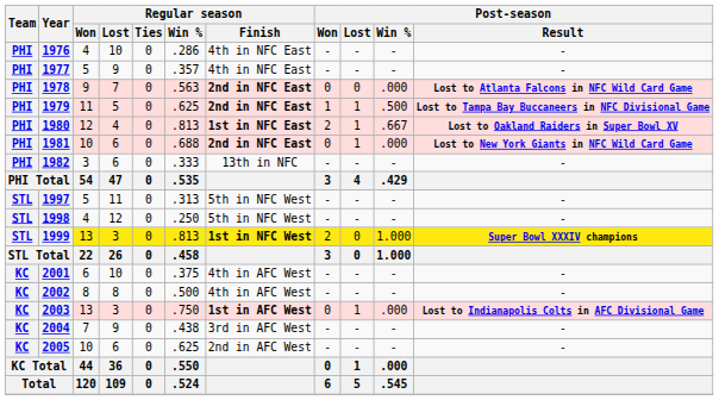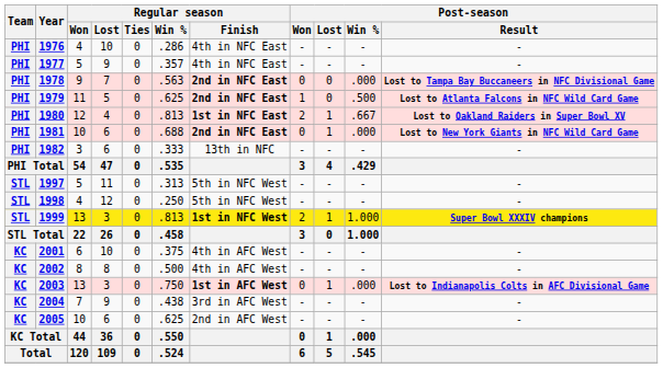 <table class="wikitable" style="font-size: 95%; text-align:center;">
 <tr>
 <th rowspan="2">Team</th>
 <th rowspan="2">Year</th>
 <th colspan="5">Regular season</th>
 <th colspan="4">Post-season</th>
 </tr>
 <tr>
 <th>Won</th>
 <th>Lost</th>
 <th>Ties</th>
 <th>Win %</th>
 <th>Finish</th>
 <th>Won</th>
 <th>Lost</th>
 <th>Win %</th>
 <th>Result</th>
 </tr>
 <tr>
 <th><a href='#'>PHI</a></th>
 <th><a href='#'>1976</a></th>
 <td>4</td>
 <td>10</td>
 <td>0</td>
 <td>.286</td>
 <td>4th in NFC East</td>
 <td>-</td>
 <td>-</td>
 <td>-</td>
 <td>-</td>
 </tr>
 <tr>
 <th><a href='#'>PHI</a></th>
 <th><a href='#'>1977</a></th>
 <td>5</td>
 <td>9</td>
 <td>0</td>
 <td>.357</td>
 <td>4th in NFC East</td>
 <td>-</td>
 <td>-</td>
 <td>-</td>
 <td>-</td>
 </tr>
 <tr style="background:#fdd;">
 <th><a href='#'>PHI</a></th>
 <th><a href='#'>1978</a></th>
 <td>9</td>
 <td>7</td>
 <td>0</td>
 <td>.563</td>
 <td><strong>2nd in NFC East</strong></td>
 <td>0</td>
 <td>0</td>
 <td>.000</td>
-<td><small><strong>Lost to <a href='#'>Atlanta Falcons</a> in <a href='#'>NFC Wild Card Game</a></strong></small></td>
+<td><small><strong>Lost to <a href='#'>Tampa Bay Buccaneers</a> in <a href='#'>NFC Divisional Game</a></strong></small></td>
 </tr>
 <tr style="background:#fdd;">
 <th><a href='#'>PHI</a></th>
 <th><a href='#'>1979</a></th>
 <td>11</td>
 <td>5</td>
 <td>0</td>
 <td>.625</td>
 <td><strong>2nd in NFC East</strong></td>
 <td>1</td>
-<td>1</td>
+<td>0</td>
 <td>.500</td>
-<td><small><strong>Lost to <a href='#'>Tampa Bay Buccaneers</a> in <a href='#'>NFC Divisional Game</a></strong></small></td>
+<td><small><strong>Lost to <a href='#'>Atlanta Falcons</a> in <a href='#'>NFC Wild Card Game</a></strong></small></td>
 </tr>
 <tr style="background:#fdd;">
 <th><a href='#'>PHI</a></th>
 <th><a href='#'>1980</a></th>
 <td>12</td>
 <td>4</td>
 <td>0</td>
 <td>.813</td>
 <td><strong>1st in NFC East</strong></td>
 <td>2</td>
 <td>1</td>
 <td>.667</td>
 <td><small><strong>Lost to <a href='#'>Oakland Raiders</a> in <a href='#'>Super Bowl XV</a></strong></small></td>
 </tr>
 <tr style="background:#fdd;">
 <th><a href='#'>PHI</a></th>
 <th><a href='#'>1981</a></th>
 <td>10</td>
 <td>6</td>
 <td>0</td>
 <td>.688</td>
 <td><strong>2nd in NFC East</strong></td>
 <td>0</td>
 <td>1</td>
 <td>.000</td>
 <td><small><strong>Lost to <a href='#'>New York Giants</a> in <a href='#'>NFC Wild Card Game</a></strong></small></td>
 </tr>
 <tr>
 <th><a href='#'>PHI</a></th>
 <th><a href='#'>1982</a></th>
 <td>3</td>
 <td>6</td>
 <td>0</td>
 <td>.333</td>
 <td>13th in NFC</td>
 <td>-</td>
 <td>-</td>
 <td>-</td>
 <td>-</td>
 </tr>
 <tr>
 <th colspan="2">PHI Total</th>
 <th>54</th>
 <th>47</th>
 <th>0</th>
 <th>.535</th>
 <th></th>
 <th>3</th>
 <th>4</th>
 <th>.429</th>
 <th></th>
 </tr>
 <tr>
 <th><a href='#'>STL</a></th>
 <th><a href='#'>1997</a></th>
 <td>5</td>
 <td>11</td>
 <td>0</td>
 <td>.313</td>
 <td>5th in NFC West</td>
 <td>-</td>
 <td>-</td>
 <td>-</td>
 <td>-</td>
 </tr>
 <tr>
 <th><a href='#'>STL</a></th>
 <th><a href='#'>1998</a></th>
 <td>4</td>
 <td>12</td>
 <td>0</td>
 <td>.250</td>
 <td>5th in NFC West</td>
 <td>-</td>
 <td>-</td>
 <td>-</td>
 <td>-</td>
 </tr>
 <tr ! style="background:#FDE910;">
 <th><a href='#'>STL</a></th>
 <th><a href='#'>1999</a></th>
 <td>13</td>
 <td>3</td>
 <td>0</td>
 <td>.813</td>
 <td><strong>1st in NFC West</strong></td>
 <td>2</td>
-<td>0</td>
+<td>1</td>
 <td>1.000</td>
 <td><small><strong><a href='#'>Super Bowl XXXIV</a> champions</strong></small></td>
 </tr>
 <tr>
 <th colspan="2">STL Total</th>
 <th>22</th>
 <th>26</th>
 <th>0</th>
 <th>.458</th>
 <th></th>
 <th>3</th>
 <th>0</th>
 <th>1.000</th>
 <th></th>
 </tr>
 <tr>
 <th><a href='#'>KC</a></th>
 <th><a href='#'>2001</a></th>
 <td>6</td>
 <td>10</td>
 <td>0</td>
 <td>.375</td>
 <td>4th in AFC West</td>
 <td>-</td>
 <td>-</td>
 <td>-</td>
 <td>-</td>
 </tr>
 <tr>
 <th><a href='#'>KC</a></th>
 <th><a href='#'>2002</a></th>
 <td>8</td>
 <td>8</td>
 <td>0</td>
 <td>.500</td>
 <td>4th in AFC West</td>
 <td>-</td>
 <td>-</td>
 <td>-</td>
 <td>-</td>
 </tr>
 <tr style="background:#fdd;">
 <th><a href='#'>KC</a></th>
 <th><a href='#'>2003</a></th>
 <td>13</td>
 <td>3</td>
 <td>0</td>
 <td>.750</td>
 <td><strong>1st in AFC West</strong></td>
 <td>0</td>
 <td>1</td>
 <td>.000</td>
 <td><small><strong>Lost to <a href='#'>Indianapolis Colts</a> in <a href='#'>AFC Divisional Game</a></strong></small></td>
 </tr>
 <tr>
 <th><a href='#'>KC</a></th>
 <th><a href='#'>2004</a></th>
 <td>7</td>
 <td>9</td>
 <td>0</td>
 <td>.438</td>
 <td>3rd in AFC West</td>
 <td>-</td>
 <td>-</td>
 <td>-</td>
 <td>-</td>
 </tr>
 <tr>
 <th><a href='#'>KC</a></th>
 <th><a href='#'>2005</a></th>
 <td>10</td>
 <td>6</td>
 <td>0</td>
 <td>.625</td>
 <td>2nd in AFC West</td>
 <td>-</td>
 <td>-</td>
 <td>-</td>
 <td>-</td>
 </tr>
 <tr>
 <th colspan="2">KC Total</th>
 <th>44</th>
 <th>36</th>
 <th>0</th>
 <th>.550</th>
 <th></th>
 <th>0</th>
 <th>1</th>
 <th>.000</th>
 <th></th>
 </tr>
 <tr>
 <th colspan="2">Total</th>
 <th>120</th>
 <th>109</th>
 <th>0</th>
 <th>.524</th>
 <th></th>
 <th>6</th>
 <th>5</th>
 <th>.545</th>
 <th></th>
 </tr>
 <tr>
 </tr>
 </table>
